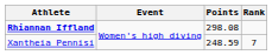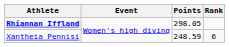 <table class=wikitable style="font-size:90%;">
 <tr>
 <th>Athlete</th>
 <th>Event</th>
 <th>Points</th>
 <th>Rank</th>
 </tr>
 <tr align=center>
 <td align=left><strong><a href='#'>Rhiannan Iffland</a></strong></td>
 <td align=left rowspan=2><a href='#'>Women's high diving</a></td>
-<td>298.08</td>
+<td>298.05</td>
 <td></td>
 </tr>
 <tr align=center>
 <td align=left><a href='#'>Xantheia Pennisi</a></td>
 <td>248.59</td>
-<td>7</td>
+<td>6</td>
 </tr>
 </table>
